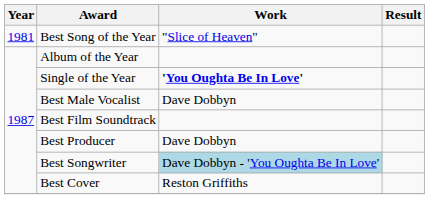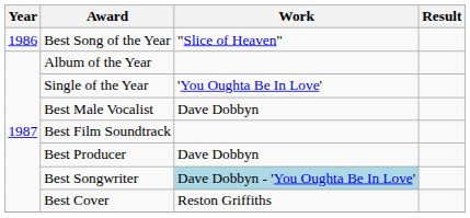 <table class="wikitable sortable">
 <tr>
 <th>Year</th>
 <th>Award</th>
 <th>Work</th>
 <th>Result</th>
 </tr>
 <tr>
-<td><a href='#'>1981</a></td>
+<td><a href='#'>1986</a></td>
 <td>Best Song of the Year</td>
 <td>"<a href='#'>Slice of Heaven</a>"</td>
 <td></td>
 </tr>
 <tr>
 <td rowspan=7><a href='#'>1987</a></td>
 <td>Album of the Year</td>
 <td></td>
 <td></td>
 </tr>
 <tr>
 <td>Single of the Year</td>
-<td><strong>'<a href='#'>You Oughta Be In Love</a>'</strong></td>
+<td>'<a href='#'>You Oughta Be In Love</a>'</td>
 <td></td>
 </tr>
 <tr>
 <td>Best Male Vocalist</td>
 <td>Dave Dobbyn</td>
 <td></td>
 </tr>
 <tr>
 <td>Best Film Soundtrack</td>
 <td></td>
 <td></td>
 </tr>
 <tr>
 <td>Best Producer</td>
 <td>Dave Dobbyn</td>
 <td></td>
 </tr>
 <tr>
 <td>Best Songwriter</td>
 <td style="background: lightblue;">Dave Dobbyn - '<a href='#'>You Oughta Be In Love</a>'</td>
 <td></td>
 </tr>
 <tr>
 <td>Best Cover</td>
 <td>Reston Griffiths</td>
 <td></td>
 </tr>
 <tr>
 </tr>
 </table>
